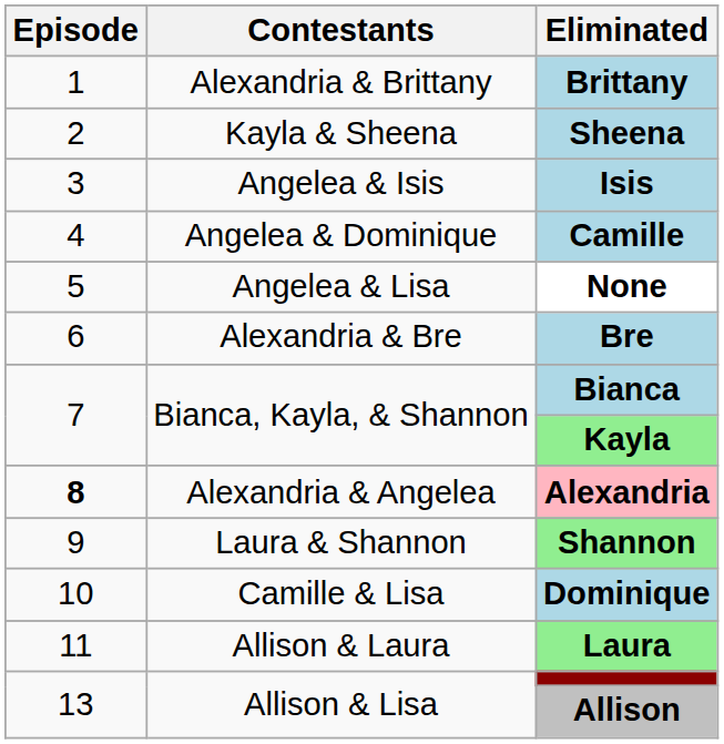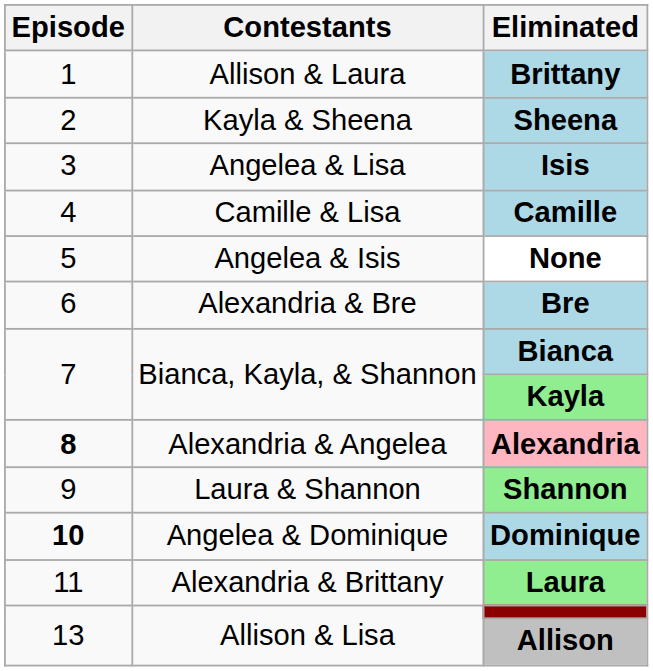 <table class="wikitable" border="2" style="text-align:center">
 <tr>
 <th>Episode</th>
 <th>Contestants</th>
 <th>Eliminated</th>
 </tr>
 <tr>
 <td>1</td>
-<td>Alexandria & Brittany</td>
+<td>Allison & Laura</td>
 <td style="background:lightblue"><strong>Brittany</strong></td>
 </tr>
 <tr>
 <td>2</td>
 <td>Kayla & Sheena</td>
 <td style="background:lightblue"><strong>Sheena</strong></td>
 </tr>
 <tr>
 <td>3</td>
-<td>Angelea & Isis</td>
+<td>Angelea & Lisa</td>
 <td style="background:lightblue"><strong>Isis</strong></td>
 </tr>
 <tr>
 <td>4</td>
-<td>Angelea & Dominique</td>
+<td>Camille & Lisa</td>
 <td style="background:lightblue"><strong>Camille</strong></td>
 </tr>
 <tr>
 <td>5</td>
-<td>Angelea & Lisa</td>
+<td>Angelea & Isis</td>
 <td style="background:white"><strong>None</strong></td>
 </tr>
 <tr>
 <td>6</td>
 <td>Alexandria & Bre</td>
 <td style="background:lightblue"><strong>Bre</strong></td>
 </tr>
 <tr>
 <td rowspan="2">7</td>
 <td rowspan="2">Bianca, Kayla, & Shannon</td>
 <td style="background:lightblue"><strong>Bianca</strong></td>
 </tr>
 <tr>
 <td style="background:lightgreen"><strong>Kayla</strong></td>
 </tr>
 <tr>
 <td><strong>8</strong></td>
 <td>Alexandria & Angelea</td>
 <td style="background:lightpink"><strong>Alexandria</strong></td>
 </tr>
 <tr>
 <td>9</td>
 <td>Laura & Shannon</td>
 <td style="background:lightgreen"><strong>Shannon</strong></td>
 </tr>
 <tr>
-<td>10</td>
-<td>Camille & Lisa</td>
+<td><strong>10</strong></td>
+<td>Angelea & Dominique</td>
 <td style="background:lightblue"><strong>Dominique</strong></td>
 </tr>
 <tr>
 <td>11</td>
-<td>Allison & Laura</td>
+<td>Alexandria & Brittany</td>
 <td style="background:lightgreen"><strong>Laura</strong></td>
 </tr>
 <tr>
 <td rowspan="2">13</td>
 <td rowspan="2">Allison & Lisa</td>
 <td style="background:darkred"><strong></strong></td>
 </tr>
 <tr>
 <td style="background:silver"><strong>Allison</strong></td>
 </tr>
 </table>
